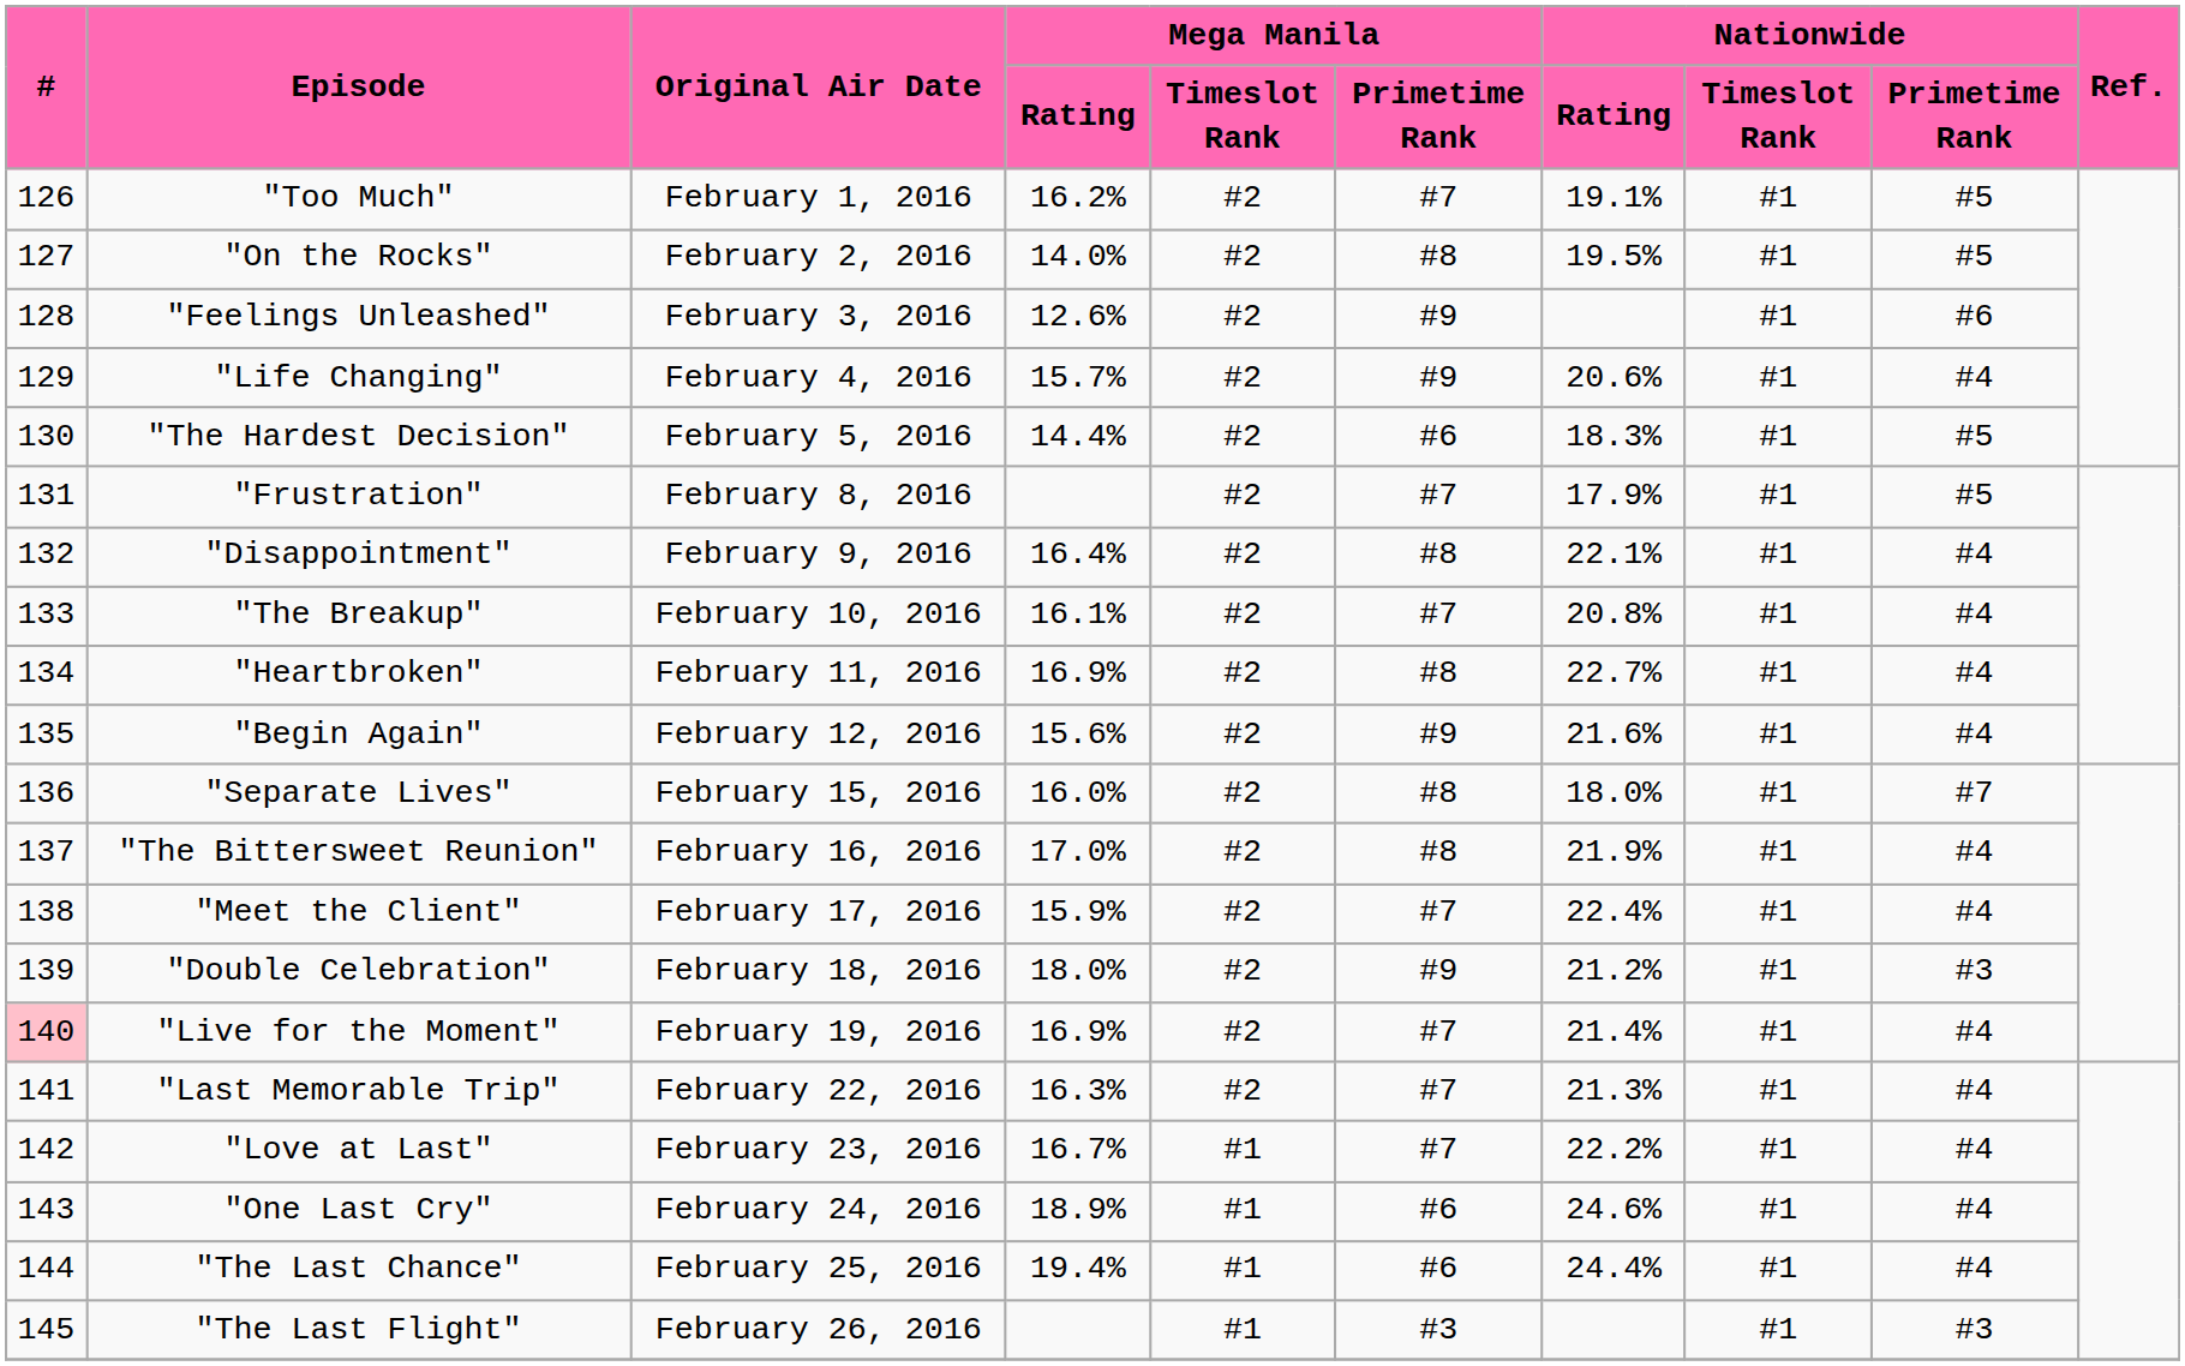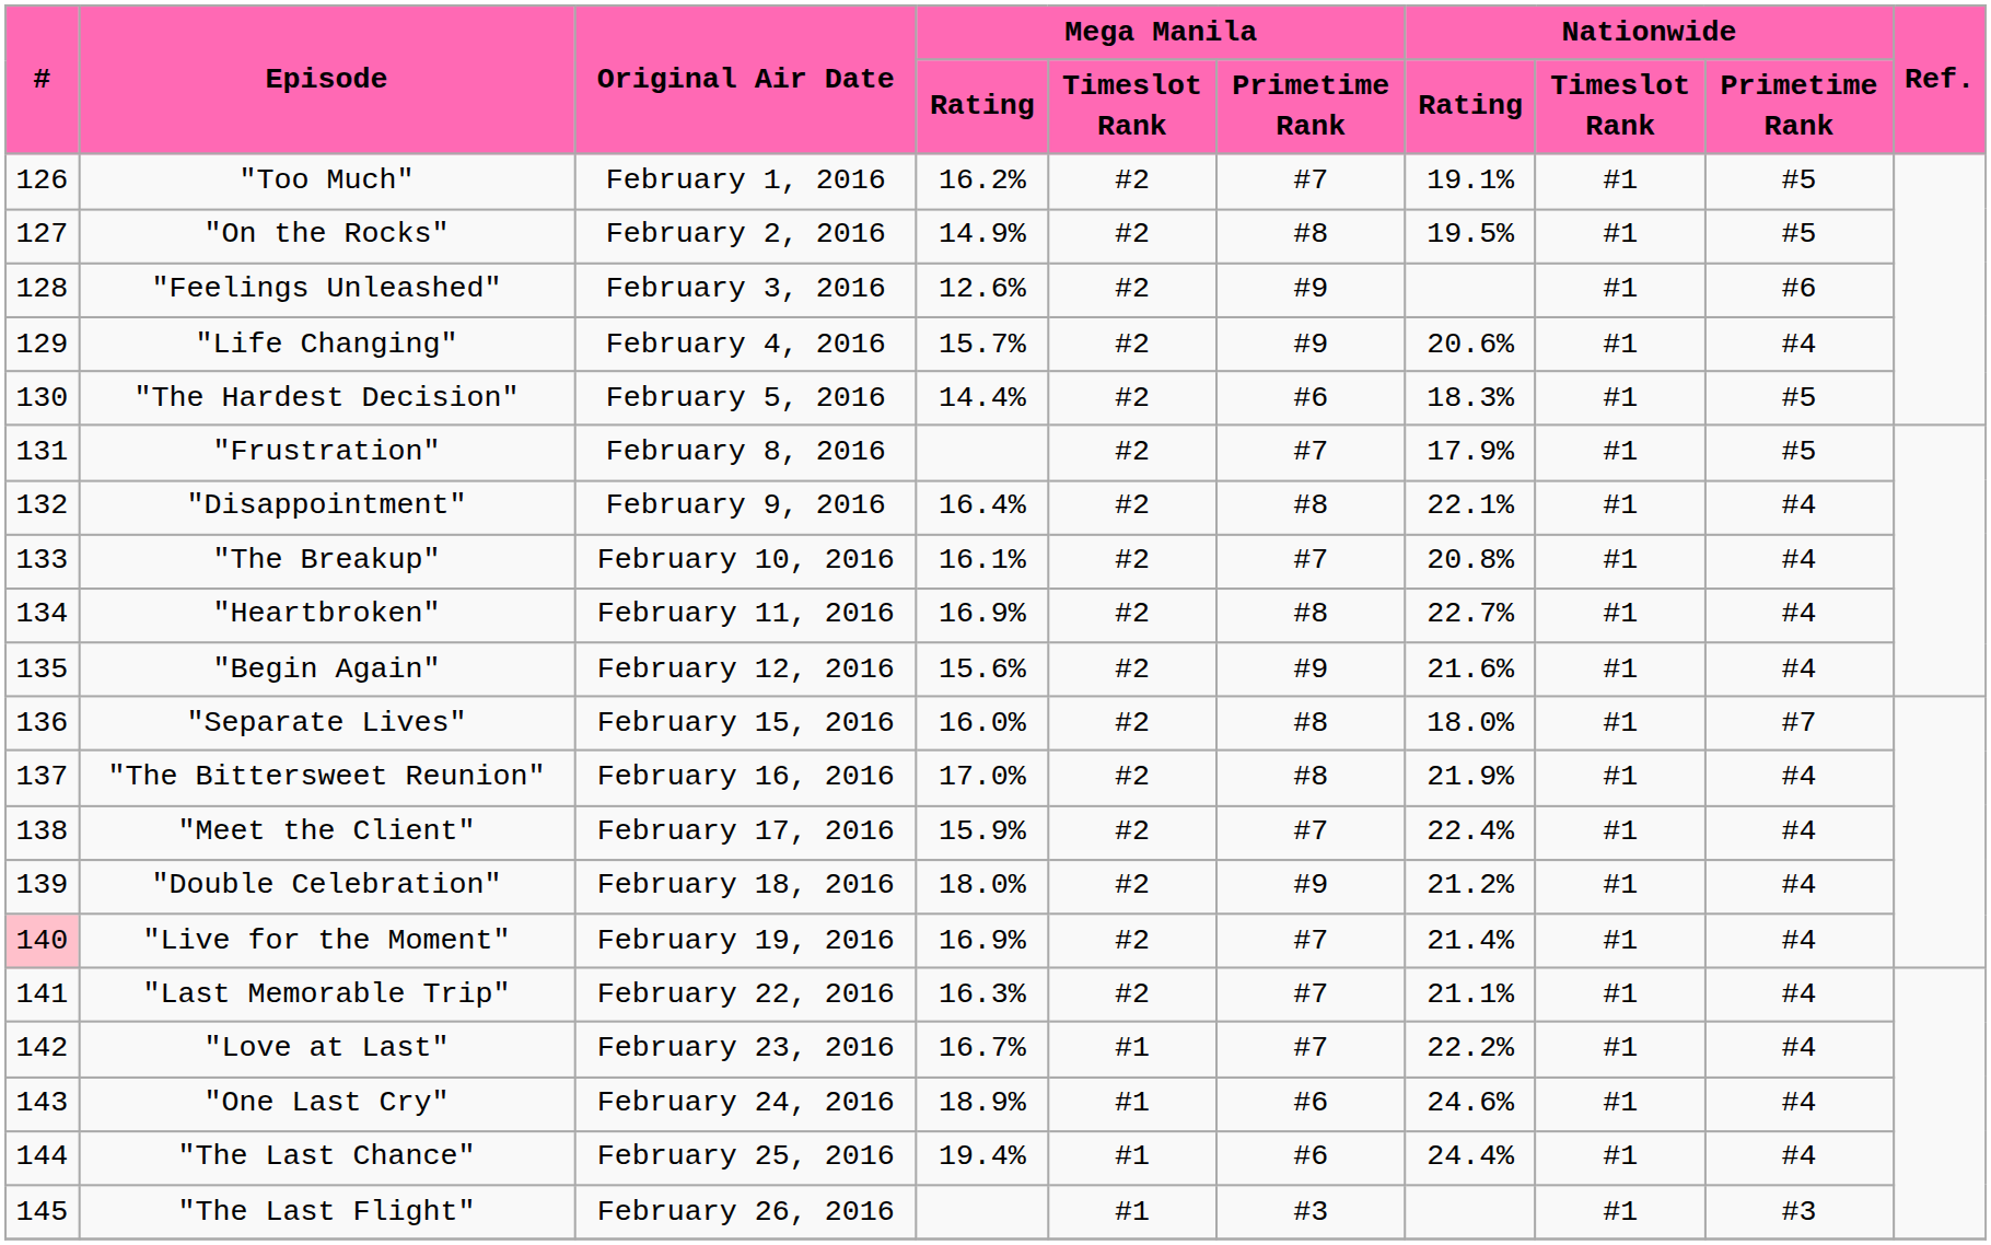 <table class="wikitable" style="text-align:center; font-size:100%; line-height:18px;"  width="100%">
 <tr>
 <th style="background-color:#FF69B4;" rowspan="2">#</th>
 <th style="background-color:#FF69B4;" rowspan="2">Episode</th>
 <th style="background-color:#FF69B4;" rowspan="2">Original Air Date</th>
 <th style="background-color:#FF69B4;" colspan="3">Mega Manila</th>
 <th style="background-color:#FF69B4;" colspan="3">Nationwide</th>
 <th style="background-color:#FF69B4;" rowspan="2">Ref.</th>
 </tr>
 <tr>
 <th style="background-color:#FF69B4;">Rating</th>
 <th style="background-color:#FF69B4;">Timeslot<br>Rank</th>
 <th style="background-color:#FF69B4;">Primetime<br>Rank</th>
 <th style="background-color:#FF69B4;">Rating</th>
 <th style="background-color:#FF69B4;">Timeslot<br>Rank</th>
 <th style="background-color:#FF69B4;">Primetime<br>Rank</th>
 </tr>
 <tr>
 <td>126</td>
 <td>"Too Much"</td>
 <td>February 1, 2016</td>
 <td>16.2%</td>
 <td>#2</td>
 <td>#7</td>
 <td>19.1%</td>
 <td>#1</td>
 <td>#5</td>
 <td rowspan="5"></td>
 </tr>
 <tr>
 <td>127</td>
 <td>"On the Rocks"</td>
 <td>February 2, 2016</td>
-<td>14.0%</td>
+<td>14.9%</td>
 <td>#2</td>
 <td>#8</td>
 <td>19.5%</td>
 <td>#1</td>
 <td>#5</td>
 </tr>
 <tr>
 <td>128</td>
 <td>"Feelings Unleashed"</td>
 <td>February 3, 2016</td>
 <td>12.6%</td>
 <td>#2</td>
 <td>#9</td>
 <td></td>
 <td>#1</td>
 <td>#6</td>
 </tr>
 <tr>
 <td>129</td>
 <td>"Life Changing"</td>
 <td>February 4, 2016</td>
 <td>15.7%</td>
 <td>#2</td>
 <td>#9</td>
 <td>20.6%</td>
 <td>#1</td>
 <td>#4</td>
 </tr>
 <tr>
 <td>130</td>
 <td>"The Hardest Decision"</td>
 <td>February 5, 2016</td>
 <td>14.4%</td>
 <td>#2</td>
 <td>#6</td>
 <td>18.3%</td>
 <td>#1</td>
 <td>#5</td>
 </tr>
 <tr>
 <td>131</td>
 <td>"Frustration"</td>
 <td>February 8, 2016</td>
 <td></td>
 <td>#2</td>
 <td>#7</td>
 <td>17.9%</td>
 <td>#1</td>
 <td>#5</td>
 <td rowspan="5"></td>
 </tr>
 <tr>
 <td>132</td>
 <td>"Disappointment"</td>
 <td>February 9, 2016</td>
 <td>16.4%</td>
 <td>#2</td>
 <td>#8</td>
 <td>22.1%</td>
 <td>#1</td>
 <td>#4</td>
 </tr>
 <tr>
 <td>133</td>
 <td>"The Breakup"</td>
 <td>February 10, 2016</td>
 <td>16.1%</td>
 <td>#2</td>
 <td>#7</td>
 <td>20.8%</td>
 <td>#1</td>
 <td>#4</td>
 </tr>
 <tr>
 <td>134</td>
 <td>"Heartbroken"</td>
 <td>February 11, 2016</td>
 <td>16.9%</td>
 <td>#2</td>
 <td>#8</td>
 <td>22.7%</td>
 <td>#1</td>
 <td>#4</td>
 </tr>
 <tr>
 <td>135</td>
 <td>"Begin Again"</td>
 <td>February 12, 2016</td>
 <td>15.6%</td>
 <td>#2</td>
 <td>#9</td>
 <td>21.6%</td>
 <td>#1</td>
 <td>#4</td>
 </tr>
 <tr>
 <td>136</td>
 <td>"Separate Lives"</td>
 <td>February 15, 2016</td>
 <td>16.0%</td>
 <td>#2</td>
 <td>#8</td>
 <td>18.0%</td>
 <td>#1</td>
 <td>#7</td>
 <td rowspan="5"></td>
 </tr>
 <tr>
 <td>137</td>
 <td>"The Bittersweet Reunion"</td>
 <td>February 16, 2016</td>
 <td>17.0%</td>
 <td>#2</td>
 <td>#8</td>
 <td>21.9%</td>
 <td>#1</td>
 <td>#4</td>
 </tr>
 <tr>
 <td>138</td>
 <td>"Meet the Client"</td>
 <td>February 17, 2016</td>
 <td>15.9%</td>
 <td>#2</td>
 <td>#7</td>
 <td>22.4%</td>
 <td>#1</td>
 <td>#4</td>
 </tr>
 <tr>
 <td>139</td>
 <td>"Double Celebration"</td>
 <td>February 18, 2016</td>
 <td>18.0%</td>
 <td>#2</td>
 <td>#9</td>
 <td>21.2%</td>
 <td>#1</td>
-<td>#3</td>
+<td>#4</td>
 </tr>
 <tr>
 <td style="background: pink;">140</td>
 <td>"Live for the Moment"</td>
 <td>February 19, 2016</td>
 <td>16.9%</td>
 <td>#2</td>
 <td>#7</td>
 <td>21.4%</td>
 <td>#1</td>
 <td>#4</td>
 </tr>
 <tr>
 <td>141</td>
 <td>"Last Memorable Trip"</td>
 <td>February 22, 2016</td>
 <td>16.3%</td>
 <td>#2</td>
 <td>#7</td>
-<td>21.3%</td>
+<td>21.1%</td>
 <td>#1</td>
 <td>#4</td>
 <td rowspan="5"></td>
 </tr>
 <tr>
 <td>142</td>
 <td>"Love at Last"</td>
 <td>February 23, 2016</td>
 <td>16.7%</td>
 <td>#1</td>
 <td>#7</td>
 <td>22.2%</td>
 <td>#1</td>
 <td>#4</td>
 </tr>
 <tr>
 <td>143</td>
 <td>"One Last Cry"</td>
 <td>February 24, 2016</td>
 <td>18.9%</td>
 <td>#1</td>
 <td>#6</td>
 <td>24.6%</td>
 <td>#1</td>
 <td>#4</td>
 </tr>
 <tr>
 <td>144</td>
 <td>"The Last Chance"</td>
 <td>February 25, 2016</td>
 <td>19.4%</td>
 <td>#1</td>
 <td>#6</td>
 <td>24.4%</td>
 <td>#1</td>
 <td>#4</td>
 </tr>
 <tr>
 <td>145</td>
 <td>"The Last Flight"</td>
 <td>February 26, 2016</td>
 <td></td>
 <td>#1</td>
 <td>#3</td>
 <td></td>
 <td>#1</td>
 <td>#3</td>
 </tr>
 <tr>
 </tr>
 </table>
